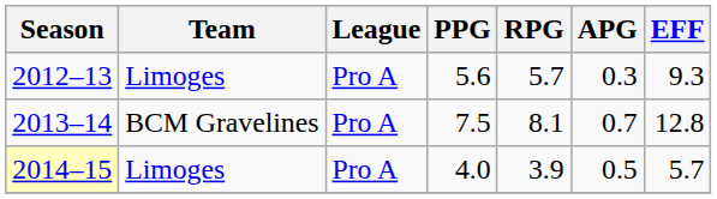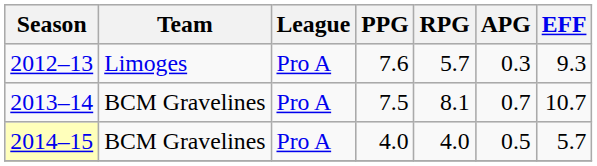 <table class="wikitable sortable" style="font-size:95%; text-align:right">
 <tr>
 <th>Season</th>
 <th>Team</th>
 <th>League</th>
 <th>PPG</th>
 <th>RPG</th>
 <th>APG</th>
 <th><a href='#'>EFF</a></th>
 </tr>
 <tr>
 <td align=left><a href='#'>2012–13</a></td>
 <td align=left><a href='#'>Limoges</a></td>
 <td align=left><a href='#'>Pro A</a></td>
-<td>5.6</td>
+<td>7.6</td>
 <td>5.7</td>
 <td>0.3</td>
 <td>9.3</td>
 </tr>
 <tr>
 <td align=left><a href='#'>2013–14</a></td>
 <td align=left>BCM Gravelines</td>
 <td align=left><a href='#'>Pro A</a></td>
 <td>7.5</td>
 <td>8.1</td>
 <td>0.7</td>
-<td>12.8</td>
+<td>10.7</td>
 </tr>
 <tr>
 <td align=left bgcolor=#ffb><a href='#'>2014–15</a></td>
-<td align=left><a href='#'>Limoges</a></td>
+<td align=left>BCM Gravelines</td>
 <td align=left><a href='#'>Pro A</a></td>
 <td>4.0</td>
-<td>3.9</td>
+<td>4.0</td>
 <td>0.5</td>
 <td>5.7</td>
 </tr>
 <tr>
 </tr>
 </table>
